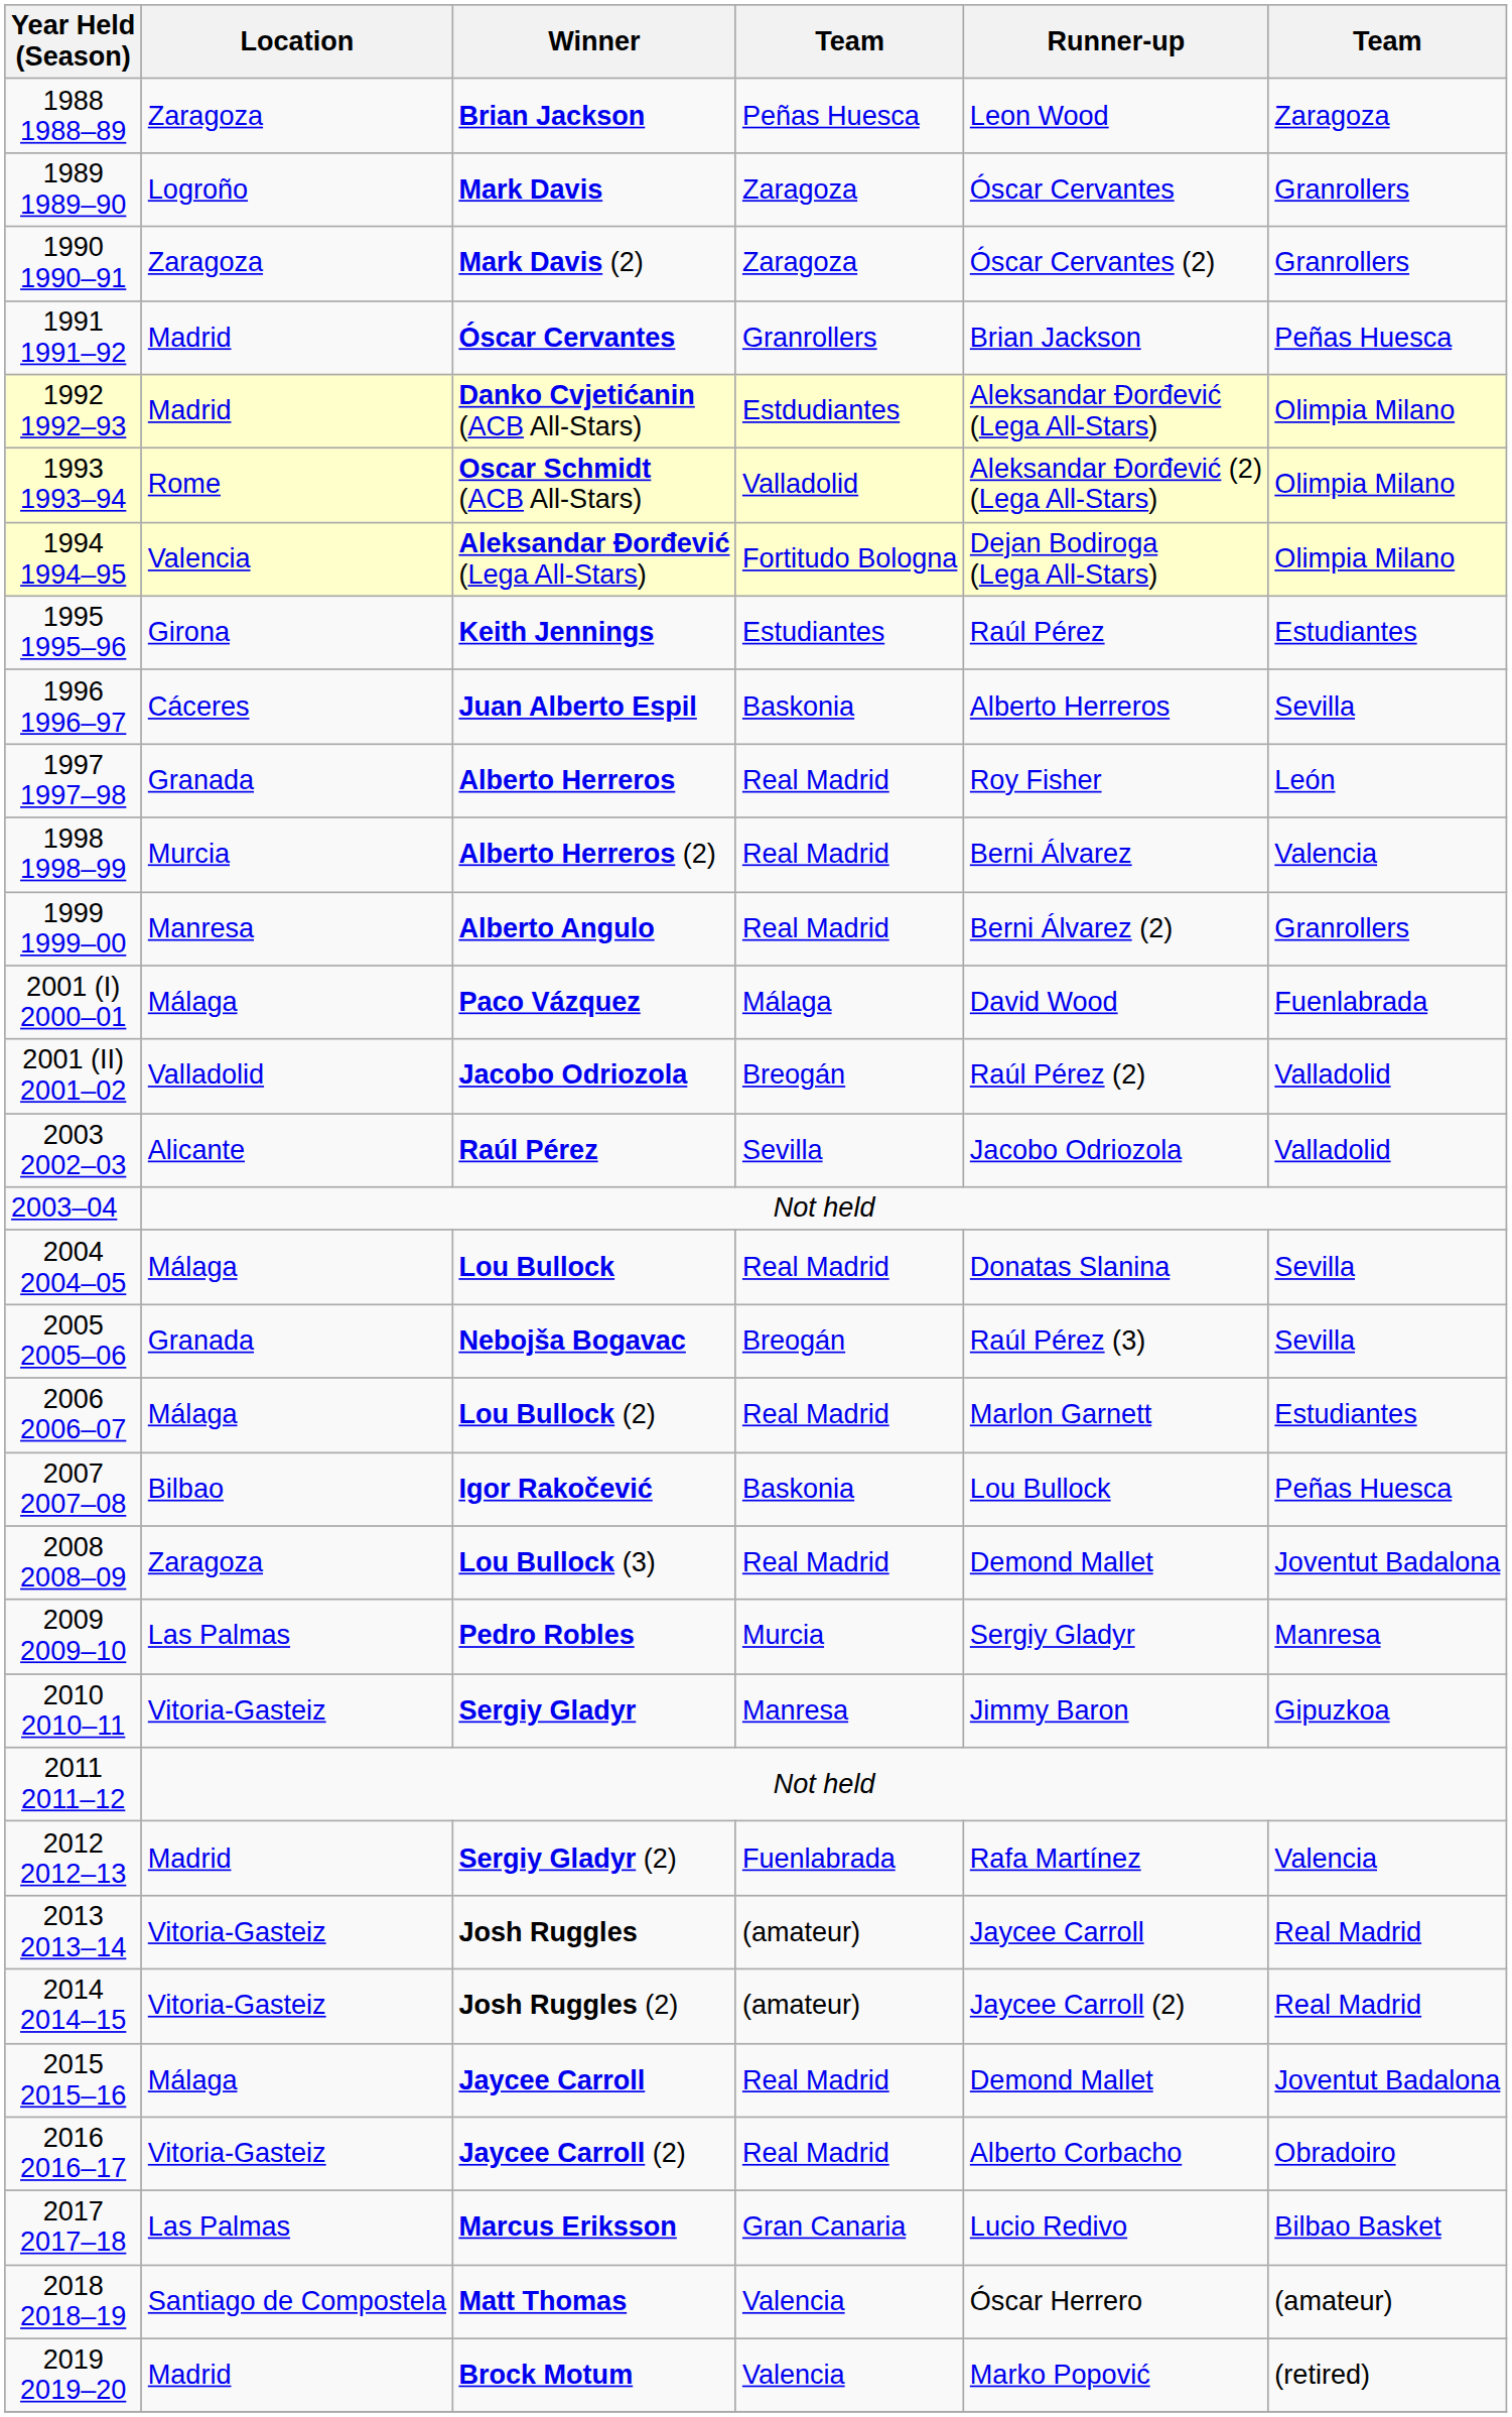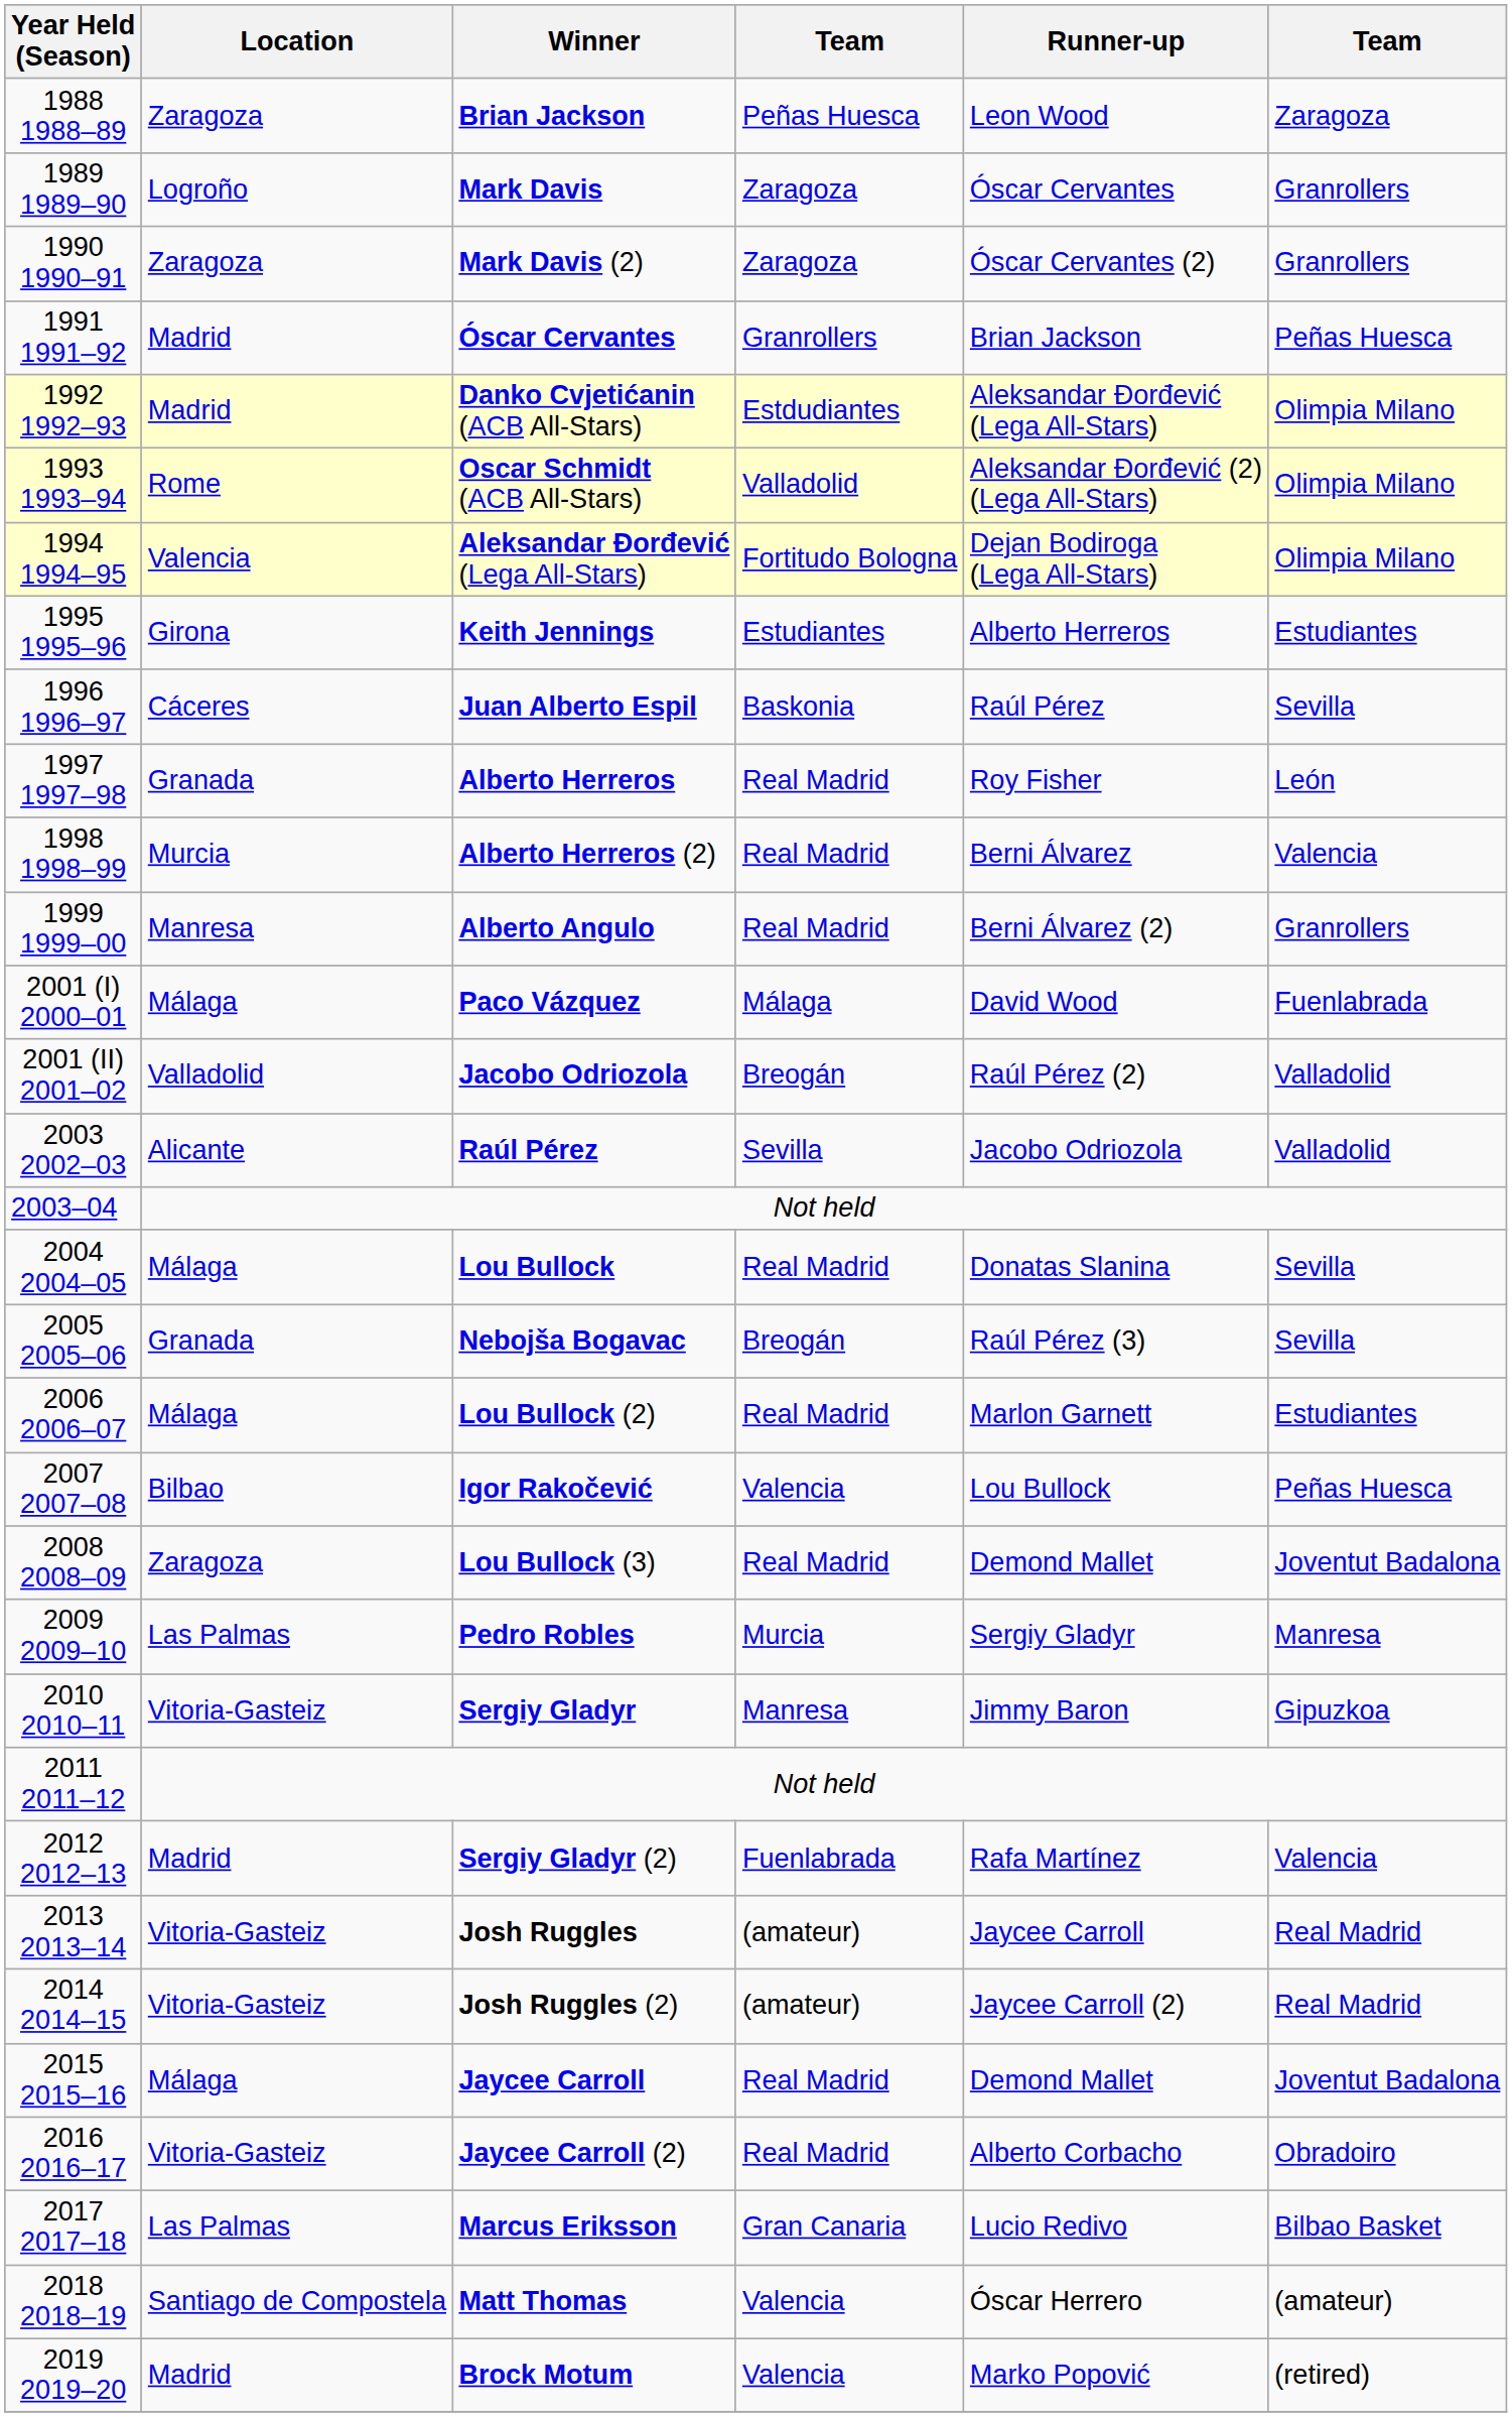 <table class="wikitable">
 <tr>
 <th>Year Held<br>(Season)</th>
 <th>Location</th>
 <th>Winner</th>
 <th>Team</th>
 <th>Runner-up</th>
 <th>Team</th>
 </tr>
 <tr>
 <td style="text-align:center;">1988<br><a href='#'>1988–89</a></td>
 <td><a href='#'>Zaragoza</a></td>
 <td> <strong><a href='#'>Brian Jackson</a></strong></td>
 <td><a href='#'>Peñas Huesca</a></td>
 <td> <a href='#'>Leon Wood</a></td>
 <td><a href='#'>Zaragoza</a></td>
 </tr>
 <tr>
 <td style="text-align:center;">1989<br><a href='#'>1989–90</a></td>
 <td><a href='#'>Logroño</a></td>
 <td> <strong><a href='#'>Mark Davis</a></strong></td>
 <td><a href='#'>Zaragoza</a></td>
 <td> <a href='#'>Óscar Cervantes</a></td>
 <td><a href='#'>Granrollers</a></td>
 </tr>
 <tr>
 <td style="text-align:center;">1990<br><a href='#'>1990–91</a></td>
 <td><a href='#'>Zaragoza</a></td>
 <td> <strong><a href='#'>Mark Davis</a></strong> (2)</td>
 <td><a href='#'>Zaragoza</a></td>
 <td> <a href='#'>Óscar Cervantes</a> (2)</td>
 <td><a href='#'>Granrollers</a></td>
 </tr>
 <tr>
 <td style="text-align:center;">1991<br><a href='#'>1991–92</a></td>
 <td><a href='#'>Madrid</a></td>
 <td> <strong><a href='#'>Óscar Cervantes</a></strong></td>
 <td><a href='#'>Granrollers</a></td>
 <td> <a href='#'>Brian Jackson</a></td>
 <td><a href='#'>Peñas Huesca</a></td>
 </tr>
 <tr bgcolor=#FFFFCC align=left>
 <td style="text-align:center;">1992<br><a href='#'>1992–93</a></td>
 <td><a href='#'>Madrid</a></td>
 <td> <strong><a href='#'>Danko Cvjetićanin</a></strong><br> (<a href='#'>ACB</a> All-Stars)</td>
 <td><a href='#'>Estdudiantes</a></td>
 <td> <a href='#'>Aleksandar Đorđević</a> <br> (<a href='#'>Lega All-Stars</a>)</td>
 <td><a href='#'>Olimpia Milano</a></td>
 </tr>
 <tr bgcolor=#FFFFCC align=left>
 <td style="text-align:center;">1993<br><a href='#'>1993–94</a></td>
 <td><a href='#'>Rome</a></td>
 <td> <strong><a href='#'>Oscar Schmidt</a></strong><br> (<a href='#'>ACB</a> All-Stars)</td>
 <td><a href='#'>Valladolid</a></td>
 <td> <a href='#'>Aleksandar Đorđević</a> (2) <br> (<a href='#'>Lega All-Stars</a>)</td>
 <td><a href='#'>Olimpia Milano</a></td>
 </tr>
 <tr bgcolor=#FFFFCC align=left>
 <td style="text-align:center;">1994<br><a href='#'>1994–95</a></td>
 <td><a href='#'>Valencia</a></td>
 <td> <strong><a href='#'>Aleksandar Đorđević</a></strong> <br> (<a href='#'>Lega All-Stars</a>)</td>
 <td><a href='#'>Fortitudo Bologna</a></td>
 <td> <a href='#'>Dejan Bodiroga</a> <br> (<a href='#'>Lega All-Stars</a>)</td>
 <td><a href='#'>Olimpia Milano</a></td>
 </tr>
 <tr>
 <td style="text-align:center;">1995<br><a href='#'>1995–96</a></td>
 <td><a href='#'>Girona</a></td>
 <td> <strong><a href='#'>Keith Jennings</a></strong></td>
 <td><a href='#'>Estudiantes</a></td>
-<td> <a href='#'>Raúl Pérez</a></td>
+<td> <a href='#'>Alberto Herreros</a></td>
 <td><a href='#'>Estudiantes</a></td>
 </tr>
 <tr>
 <td style="text-align:center;">1996<br><a href='#'>1996–97</a></td>
 <td><a href='#'>Cáceres</a></td>
 <td> <strong><a href='#'>Juan Alberto Espil</a></strong></td>
 <td><a href='#'>Baskonia</a></td>
-<td> <a href='#'>Alberto Herreros</a></td>
+<td> <a href='#'>Raúl Pérez</a></td>
 <td><a href='#'>Sevilla</a></td>
 </tr>
 <tr>
 <td style="text-align:center;">1997<br><a href='#'>1997–98</a></td>
 <td><a href='#'>Granada</a></td>
 <td> <strong><a href='#'>Alberto Herreros</a></strong></td>
 <td><a href='#'>Real Madrid</a></td>
 <td> <a href='#'>Roy Fisher</a></td>
 <td><a href='#'>León</a></td>
 </tr>
 <tr>
 <td style="text-align:center;">1998<br><a href='#'>1998–99</a></td>
 <td><a href='#'>Murcia</a></td>
 <td> <strong><a href='#'>Alberto Herreros</a></strong> (2)</td>
 <td><a href='#'>Real Madrid</a></td>
 <td> <a href='#'>Berni Álvarez</a></td>
 <td><a href='#'>Valencia</a></td>
 </tr>
 <tr>
 <td style="text-align:center;">1999<br><a href='#'>1999–00</a></td>
 <td><a href='#'>Manresa</a></td>
 <td> <strong><a href='#'>Alberto Angulo</a></strong></td>
 <td><a href='#'>Real Madrid</a></td>
 <td> <a href='#'>Berni Álvarez</a> (2)</td>
 <td><a href='#'>Granrollers</a></td>
 </tr>
 <tr>
 <td style="text-align:center;">2001 (I)<br><a href='#'>2000–01</a></td>
 <td><a href='#'>Málaga</a></td>
 <td> <strong><a href='#'>Paco Vázquez</a></strong></td>
 <td><a href='#'>Málaga</a></td>
 <td> <a href='#'>David Wood</a></td>
 <td><a href='#'>Fuenlabrada</a></td>
 </tr>
 <tr>
 <td style="text-align:center;">2001 (II)<br><a href='#'>2001–02</a></td>
 <td><a href='#'>Valladolid</a></td>
 <td> <strong><a href='#'>Jacobo Odriozola</a></strong></td>
 <td><a href='#'>Breogán</a></td>
 <td> <a href='#'>Raúl Pérez</a> (2)</td>
 <td><a href='#'>Valladolid</a></td>
 </tr>
 <tr>
 <td style="text-align:center;">2003<br><a href='#'>2002–03</a></td>
 <td><a href='#'>Alicante</a></td>
 <td> <strong><a href='#'>Raúl Pérez</a></strong></td>
 <td><a href='#'>Sevilla</a></td>
 <td> <a href='#'>Jacobo Odriozola</a></td>
 <td><a href='#'>Valladolid</a></td>
 </tr>
 <tr>
 <td><a href='#'>2003–04</a></td>
 <td colspan=5 align=center><em>Not held</em></td>
 </tr>
 <tr>
 <td style="text-align:center;">2004<br><a href='#'>2004–05</a></td>
 <td><a href='#'>Málaga</a></td>
 <td> <strong><a href='#'>Lou Bullock</a></strong></td>
 <td><a href='#'>Real Madrid</a></td>
 <td> <a href='#'>Donatas Slanina</a></td>
 <td><a href='#'>Sevilla</a></td>
 </tr>
 <tr>
 <td style="text-align:center;">2005<br><a href='#'>2005–06</a></td>
 <td><a href='#'>Granada</a></td>
 <td> <strong><a href='#'>Nebojša Bogavac</a></strong></td>
 <td><a href='#'>Breogán</a></td>
 <td> <a href='#'>Raúl Pérez</a> (3)</td>
 <td><a href='#'>Sevilla</a></td>
 </tr>
 <tr>
 <td style="text-align:center;">2006<br><a href='#'>2006–07</a></td>
 <td><a href='#'>Málaga</a></td>
 <td> <strong><a href='#'>Lou Bullock</a></strong> (2)</td>
 <td><a href='#'>Real Madrid</a></td>
 <td> <a href='#'>Marlon Garnett</a></td>
 <td><a href='#'>Estudiantes</a></td>
 </tr>
 <tr>
 <td style="text-align:center;">2007<br><a href='#'>2007–08</a></td>
 <td><a href='#'>Bilbao</a></td>
 <td> <strong><a href='#'>Igor Rakočević</a></strong></td>
-<td><a href='#'>Baskonia</a></td>
+<td><a href='#'>Valencia</a></td>
 <td> <a href='#'>Lou Bullock</a></td>
 <td><a href='#'>Peñas Huesca</a></td>
 </tr>
 <tr>
 <td style="text-align:center;">2008<br><a href='#'>2008–09</a></td>
 <td><a href='#'>Zaragoza</a></td>
 <td> <strong><a href='#'>Lou Bullock</a></strong> (3)</td>
 <td><a href='#'>Real Madrid</a></td>
 <td> <a href='#'>Demond Mallet</a></td>
 <td><a href='#'>Joventut Badalona</a></td>
 </tr>
 <tr>
 <td style="text-align:center;">2009<br><a href='#'>2009–10</a></td>
 <td><a href='#'>Las Palmas</a></td>
 <td> <strong><a href='#'>Pedro Robles</a></strong></td>
 <td><a href='#'>Murcia</a></td>
 <td> <a href='#'>Sergiy Gladyr</a></td>
 <td><a href='#'>Manresa</a></td>
 </tr>
 <tr>
 <td style="text-align:center;">2010<br><a href='#'>2010–11</a></td>
 <td><a href='#'>Vitoria-Gasteiz</a></td>
 <td> <strong><a href='#'>Sergiy Gladyr</a></strong></td>
 <td><a href='#'>Manresa</a></td>
 <td> <a href='#'>Jimmy Baron</a></td>
 <td><a href='#'>Gipuzkoa</a></td>
 </tr>
 <tr>
 <td style="text-align:center;">2011<br><a href='#'>2011–12</a></td>
 <td colspan=5 align=center><em>Not held</em></td>
 </tr>
 <tr>
 <td style="text-align:center;">2012<br><a href='#'>2012–13</a></td>
 <td><a href='#'>Madrid</a></td>
 <td> <strong><a href='#'>Sergiy Gladyr</a></strong> (2)</td>
 <td><a href='#'>Fuenlabrada</a></td>
 <td> <a href='#'>Rafa Martínez</a></td>
 <td><a href='#'>Valencia</a></td>
 </tr>
 <tr>
 <td style="text-align:center;">2013<br><a href='#'>2013–14</a></td>
 <td><a href='#'>Vitoria-Gasteiz</a></td>
 <td> <strong>Josh Ruggles</strong></td>
 <td>(amateur)</td>
 <td> <a href='#'>Jaycee Carroll</a></td>
 <td><a href='#'>Real Madrid</a></td>
 </tr>
 <tr>
 <td style="text-align:center;">2014<br><a href='#'>2014–15</a></td>
 <td><a href='#'>Vitoria-Gasteiz</a></td>
 <td> <strong>Josh Ruggles</strong> (2)</td>
 <td>(amateur)</td>
 <td> <a href='#'>Jaycee Carroll</a> (2)</td>
 <td><a href='#'>Real Madrid</a></td>
 </tr>
 <tr>
 <td style="text-align:center;">2015<br><a href='#'>2015–16</a></td>
 <td><a href='#'>Málaga</a></td>
 <td> <strong><a href='#'>Jaycee Carroll</a></strong></td>
 <td><a href='#'>Real Madrid</a></td>
 <td> <a href='#'>Demond Mallet</a></td>
 <td><a href='#'>Joventut Badalona</a></td>
 </tr>
 <tr>
 <td style="text-align:center;">2016<br><a href='#'>2016–17</a></td>
 <td><a href='#'>Vitoria-Gasteiz</a></td>
 <td> <strong><a href='#'>Jaycee Carroll</a></strong> (2)</td>
 <td><a href='#'>Real Madrid</a></td>
 <td> <a href='#'>Alberto Corbacho</a></td>
 <td><a href='#'>Obradoiro</a></td>
 </tr>
 <tr>
 <td style="text-align:center;">2017<br><a href='#'>2017–18</a></td>
 <td><a href='#'>Las Palmas</a></td>
 <td> <strong><a href='#'>Marcus Eriksson</a></strong></td>
 <td><a href='#'>Gran Canaria</a></td>
 <td> <a href='#'>Lucio Redivo</a></td>
 <td><a href='#'>Bilbao Basket</a></td>
 </tr>
 <tr>
 <td style="text-align:center;">2018<br><a href='#'>2018–19</a></td>
 <td><a href='#'>Santiago de Compostela</a></td>
 <td> <strong><a href='#'>Matt Thomas</a></strong></td>
 <td><a href='#'>Valencia</a></td>
 <td> Óscar Herrero</td>
 <td>(amateur)</td>
 </tr>
 <tr>
 <td style="text-align:center;">2019<br><a href='#'>2019–20</a></td>
 <td><a href='#'>Madrid</a></td>
 <td> <strong><a href='#'>Brock Motum</a></strong></td>
 <td><a href='#'>Valencia</a></td>
 <td> <a href='#'>Marko Popović</a></td>
 <td>(retired)</td>
 </tr>
 <tr>
 </tr>
 </table>
